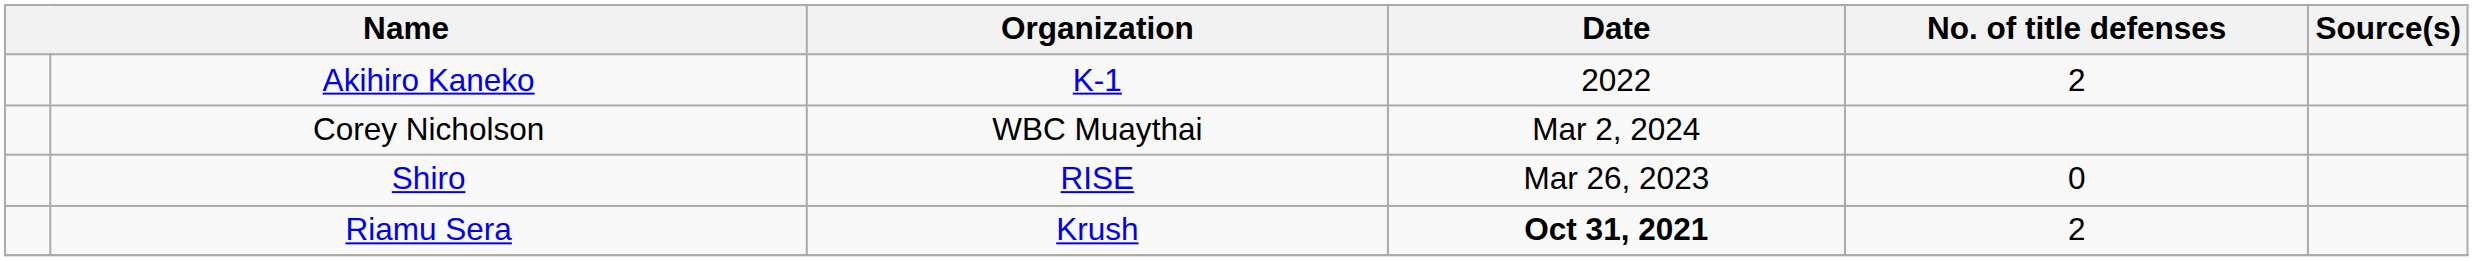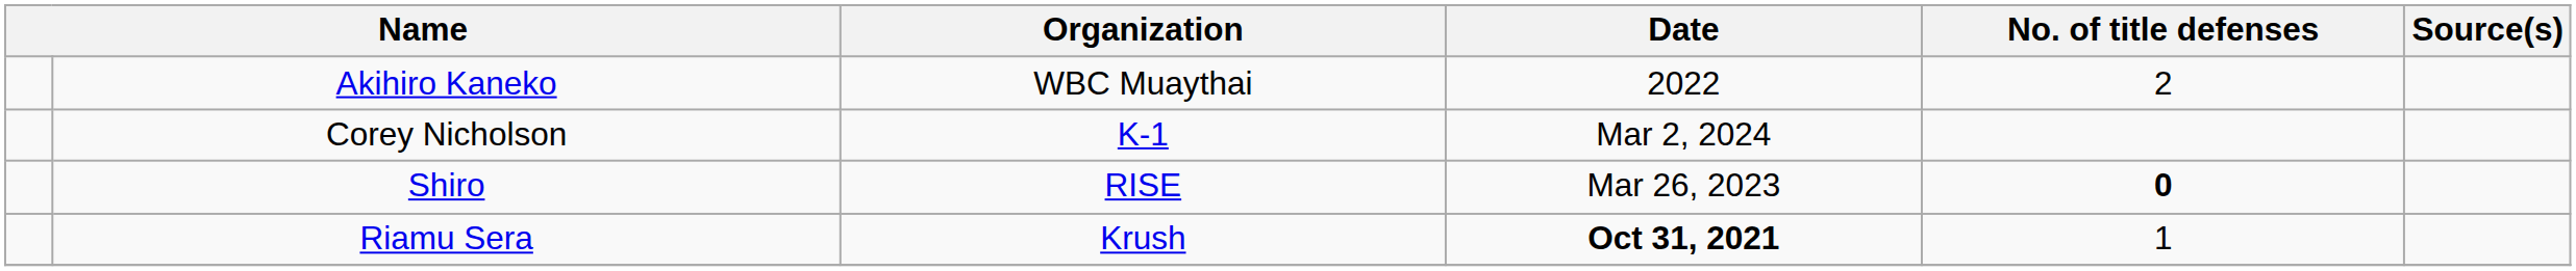 <table class="wikitable" style="width:99%; text-align:center;">
 <tr>
 <th colspan="2" style="width:35%;">Name</th>
 <th style="width:25%;">Organization</th>
 <th width=20%>Date</th>
 <th width=20%>No. of title defenses</th>
 <th>Source(s)</th>
 </tr>
 <tr>
 <td><br></td>
 <td><a href='#'>Akihiro Kaneko</a></td>
-<td><a href='#'>K-1</a></td>
+<td>WBC Muaythai</td>
 <td>2022</td>
 <td>2</td>
 <td></td>
 </tr>
 <tr>
 <td><br></td>
 <td>Corey Nicholson</td>
-<td>WBC Muaythai</td>
+<td><a href='#'>K-1</a></td>
 <td>Mar 2, 2024</td>
 <td></td>
 <td></td>
 </tr>
 <tr>
 <td><br></td>
 <td><a href='#'>Shiro</a></td>
 <td><a href='#'>RISE</a></td>
 <td>Mar 26, 2023</td>
-<td>0</td>
+<td><strong>0</strong></td>
 <td></td>
 </tr>
 <tr>
 <td><br></td>
 <td><a href='#'>Riamu Sera</a></td>
 <td><a href='#'>Krush</a></td>
 <td><strong>Oct 31, 2021</strong></td>
-<td>2</td>
+<td>1</td>
 <td></td>
 </tr>
 <tr>
 </tr>
 </table>
